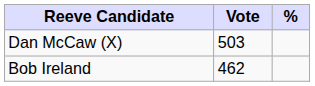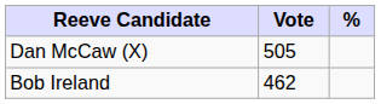 <table class="wikitable">
 <tr>
 <th style="background:#ddf; width:200px;">Reeve Candidate</th>
 <th style="background:#ddf; width:50px;">Vote</th>
 <th style="background:#ddf; width:30px;">%</th>
 </tr>
 <tr>
 <td>Dan McCaw (X)</td>
-<td>503</td>
+<td>505</td>
 <td></td>
 </tr>
 <tr>
 <td>Bob Ireland</td>
 <td>462</td>
 <td></td>
 </tr>
 </table>
